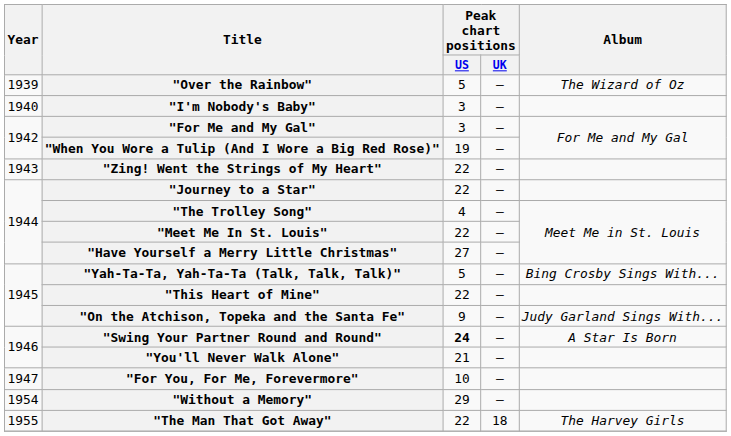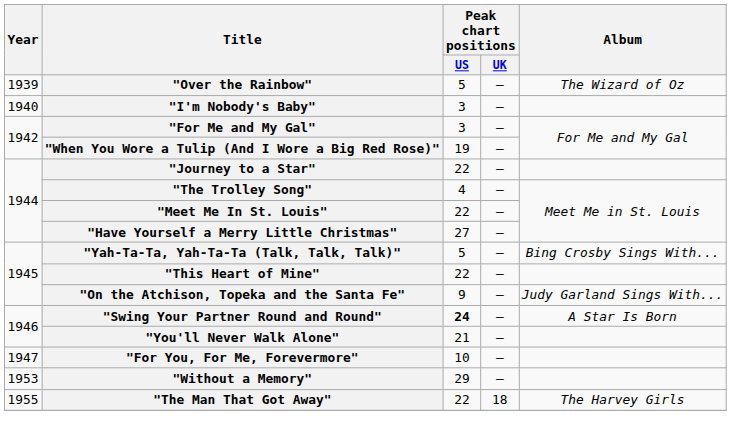 <table class="wikitable plainrowheaders" style=text-align:center;>
 <tr>
 <th scope="col" rowspan="2">Year</th>
 <th scope="col" rowspan="2">Title</th>
 <th scope="col" colspan="2">Peak chart<br>positions</th>
 <th scope="col" rowspan="2">Album</th>
 </tr>
 <tr>
 <th scope="col" style="width:2.5em; font-size:90%;"><a href='#'>US</a><br></th>
 <th scope="col" style="width:2.5em; font-size:90%;"><a href='#'>UK</a><br></th>
 </tr>
 <tr>
 <td>1939</td>
 <th scope="row">"Over the Rainbow"</th>
 <td>5</td>
 <td>–</td>
 <td><em>The Wizard of Oz</em></td>
 </tr>
 <tr>
 <td>1940</td>
 <th scope="row">"I'm Nobody's Baby"</th>
 <td>3</td>
 <td>–</td>
 <td></td>
 </tr>
 <tr>
 <td rowspan="2">1942</td>
 <th scope="row">"For Me and My Gal" </th>
 <td>3</td>
 <td>–</td>
 <td rowspan="2"><em>For Me and My Gal</em></td>
 </tr>
 <tr>
 <th scope="row">"When You Wore a Tulip (And I Wore a Big Red Rose)" </th>
 <td>19</td>
 <td>–</td>
-</tr>
-<tr>
-<td>1943</td>
-<th scope="row">"Zing! Went the Strings of My Heart"</th>
-<td>22</td>
-<td>–</td>
-<td></td>
 </tr>
 <tr>
 <td rowspan="4">1944</td>
 <th scope="row">"Journey to a Star"</th>
 <td>22</td>
 <td>–</td>
 <td></td>
 </tr>
 <tr>
 <th scope="row">"The Trolley Song"</th>
 <td>4</td>
 <td>–</td>
 <td rowspan="3"><em>Meet Me in St. Louis</em></td>
 </tr>
 <tr>
 <th scope="row">"Meet Me In St. Louis"</th>
 <td>22</td>
 <td>–</td>
 </tr>
 <tr>
 <th scope="row">"Have Yourself a Merry Little Christmas"</th>
 <td>27</td>
 <td>–</td>
 </tr>
 <tr>
 <td rowspan="3">1945</td>
 <th scope="row">"Yah-Ta-Ta, Yah-Ta-Ta (Talk, Talk, Talk)" </th>
 <td>5</td>
 <td>–</td>
 <td><em>Bing Crosby Sings With...</em></td>
 </tr>
 <tr>
 <th scope="row">"This Heart of Mine"</th>
 <td>22</td>
 <td>–</td>
 <td></td>
 </tr>
 <tr>
 <th scope="row">"On the Atchison, Topeka and the Santa Fe" </th>
 <td>9</td>
 <td>–</td>
 <td><em>Judy Garland Sings With...</em></td>
 </tr>
 <tr>
 <td rowspan="2">1946</td>
 <th scope="row">"Swing Your Partner Round and Round"</th>
 <td><strong>24</strong></td>
 <td>–</td>
 <td><em>A Star Is Born</em></td>
 </tr>
 <tr>
 <th scope="row">"You'll Never Walk Alone"</th>
 <td>21</td>
 <td>–</td>
 <td></td>
 </tr>
 <tr>
 <td>1947</td>
 <th scope="row">"For You, For Me, Forevermore" </th>
 <td>10</td>
 <td>–</td>
 <td></td>
 </tr>
 <tr>
-<td>1954</td>
+<td>1953</td>
 <th scope="row">"Without a Memory"</th>
 <td>29</td>
 <td>–</td>
 <td></td>
 </tr>
 <tr>
 <td>1955</td>
 <th scope="row">"The Man That Got Away"</th>
 <td>22</td>
 <td>18</td>
 <td><em>The Harvey Girls</em></td>
 </tr>
 <tr>
 </tr>
 </table>
